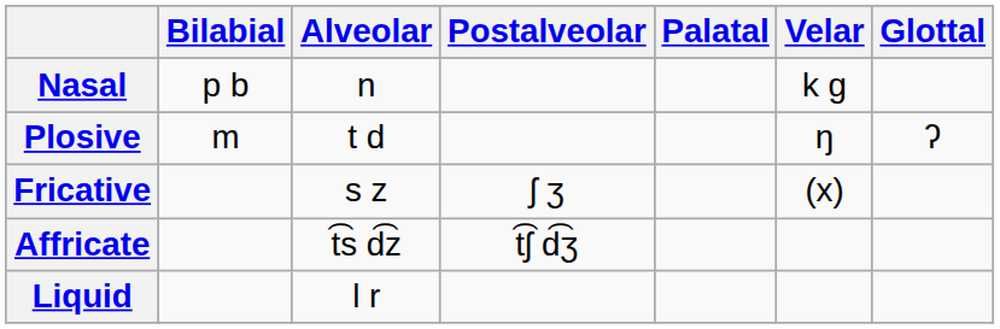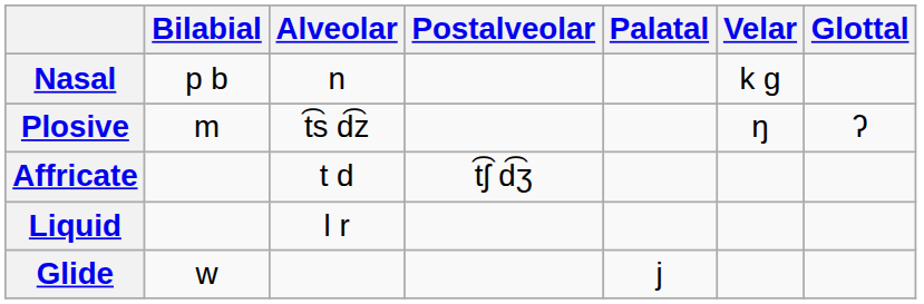 <table class="wikitable" style="text-align: center;">
 <tr>
 <th></th>
 <th><a href='#'>Bilabial</a></th>
 <th><a href='#'>Alveolar</a></th>
 <th><a href='#'>Postalveolar</a></th>
 <th><a href='#'>Palatal</a></th>
 <th><a href='#'>Velar</a></th>
 <th><a href='#'>Glottal</a></th>
 </tr>
 <tr>
 <th><a href='#'>Nasal</a></th>
 <td>p  b</td>
 <td>n</td>
 <td></td>
 <td></td>
 <td>k  g</td>
 <td></td>
 </tr>
 <tr>
 <th><a href='#'>Plosive</a></th>
 <td>m</td>
-<td>t  d</td>
+<td>t͡s  d͡z</td>
 <td></td>
 <td></td>
 <td>ŋ</td>
 <td>ʔ</td>
 </tr>
 <tr>
-<th><a href='#'>Fricative</a></th>
-<td></td>
-<td>s  z</td>
-<td>ʃ  ʒ</td>
-<td></td>
-<td>(x)</td>
-<td></td>
-</tr>
-<tr>
 <th><a href='#'>Affricate</a></th>
 <td></td>
-<td>t͡s  d͡z</td>
+<td>t  d</td>
 <td>t͡ʃ  d͡ʒ</td>
 <td></td>
 <td></td>
 <td></td>
 </tr>
 <tr>
 <th><a href='#'>Liquid</a></th>
 <td></td>
 <td>l  r</td>
 <td></td>
 <td></td>
 <td></td>
 <td></td>
 </tr>
+<tr>
+<th><a href='#'>Glide</a></th>
+<td>w</td>
+<td></td>
+<td></td>
+<td>j</td>
+<td></td>
+<td></td>
+</tr>
 </table>
